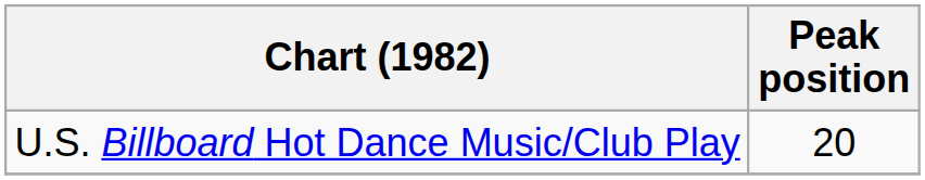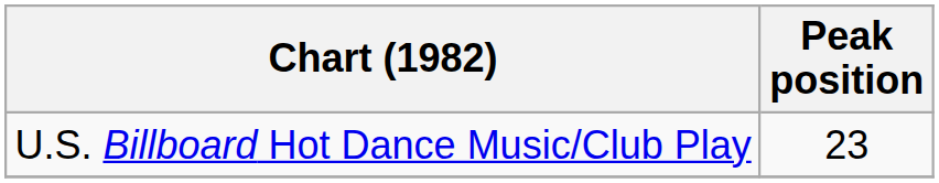 <table class="wikitable sortable">
 <tr>
 <th>Chart (1982)</th>
 <th>Peak<br>position</th>
 </tr>
 <tr>
 <td>U.S. <a href='#'><em>Billboard</em> Hot Dance Music/Club Play</a></td>
-<td align="center">20</td>
+<td align="center">23</td>
 </tr>
 <tr>
 </tr>
 </table>
